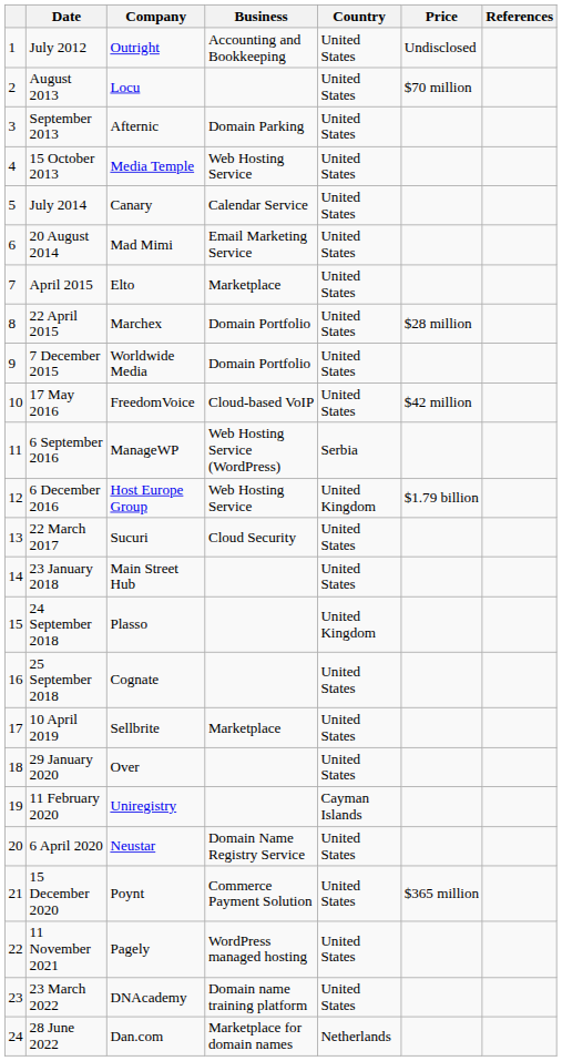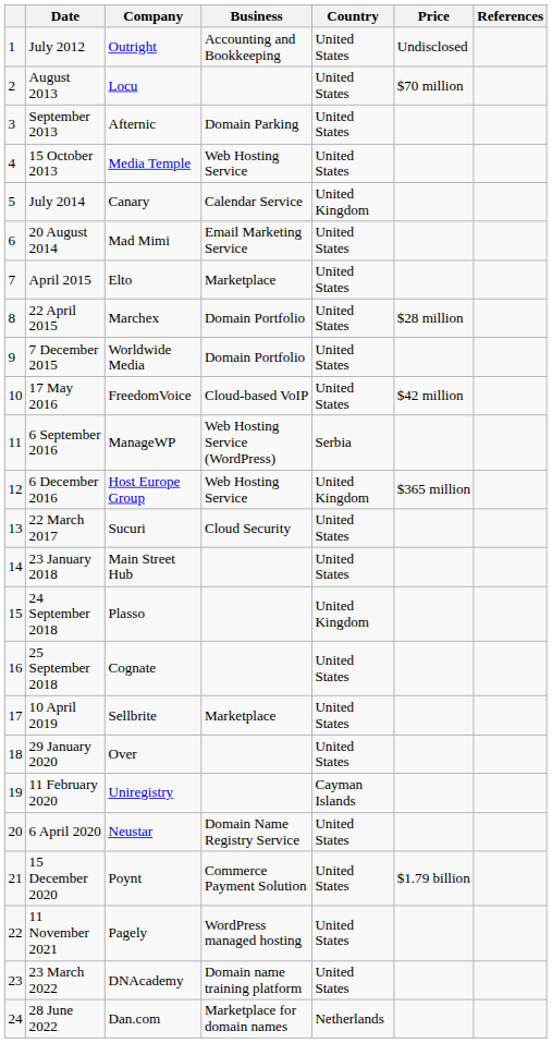 <table class="wikitable">
 <tr>
 <th></th>
 <th>Date</th>
 <th>Company</th>
 <th>Business</th>
 <th>Country</th>
 <th>Price</th>
 <th>References</th>
 </tr>
 <tr>
 <td>1</td>
 <td>July 2012</td>
 <td><a href='#'>Outright</a></td>
 <td>Accounting and Bookkeeping</td>
 <td>United States</td>
 <td>Undisclosed</td>
 <td></td>
 </tr>
 <tr>
 <td>2</td>
 <td>August 2013</td>
 <td><a href='#'>Locu</a></td>
 <td></td>
 <td>United States</td>
 <td>$70 million</td>
 <td></td>
 </tr>
 <tr>
 <td>3</td>
 <td>September 2013</td>
 <td>Afternic</td>
 <td>Domain Parking</td>
 <td>United States</td>
 <td></td>
 <td></td>
 </tr>
 <tr>
 <td>4</td>
 <td>15 October 2013</td>
 <td><a href='#'>Media Temple</a></td>
 <td>Web Hosting Service</td>
 <td>United States</td>
 <td></td>
 <td></td>
 </tr>
 <tr>
 <td>5</td>
 <td>July 2014</td>
 <td>Canary</td>
 <td>Calendar Service</td>
-<td>United States</td>
+<td>United Kingdom</td>
 <td></td>
 <td></td>
 </tr>
 <tr>
 <td>6</td>
 <td>20 August 2014</td>
 <td>Mad Mimi</td>
 <td>Email Marketing Service</td>
 <td>United States</td>
 <td></td>
 <td></td>
 </tr>
 <tr>
 <td>7</td>
 <td>April 2015</td>
 <td>Elto</td>
 <td>Marketplace</td>
 <td>United States</td>
 <td></td>
 <td></td>
 </tr>
 <tr>
 <td>8</td>
 <td>22 April 2015</td>
 <td>Marchex</td>
 <td>Domain Portfolio</td>
 <td>United States</td>
 <td>$28 million</td>
 <td></td>
 </tr>
 <tr>
 <td>9</td>
 <td>7 December 2015</td>
 <td>Worldwide Media</td>
 <td>Domain Portfolio</td>
 <td>United States</td>
 <td></td>
 <td></td>
 </tr>
 <tr>
 <td>10</td>
 <td>17 May 2016</td>
 <td>FreedomVoice</td>
 <td>Cloud-based VoIP</td>
 <td>United States</td>
 <td>$42 million</td>
 <td></td>
 </tr>
 <tr>
 <td>11</td>
 <td>6 September 2016</td>
 <td>ManageWP</td>
 <td>Web Hosting Service (WordPress)</td>
 <td>Serbia</td>
 <td></td>
 <td></td>
 </tr>
 <tr>
 <td>12</td>
 <td>6 December 2016</td>
 <td><a href='#'>Host Europe Group</a></td>
 <td>Web Hosting Service</td>
 <td>United Kingdom</td>
-<td>$1.79 billion</td>
+<td>$365 million</td>
 <td></td>
 </tr>
 <tr>
 <td>13</td>
 <td>22 March 2017</td>
 <td>Sucuri</td>
 <td>Cloud Security</td>
 <td>United States</td>
 <td></td>
 <td></td>
 </tr>
 <tr>
 <td>14</td>
 <td>23 January 2018</td>
 <td>Main Street Hub</td>
 <td></td>
 <td>United States</td>
 <td></td>
 <td></td>
 </tr>
 <tr>
 <td>15</td>
 <td>24 September 2018</td>
 <td>Plasso</td>
 <td></td>
 <td>United Kingdom</td>
 <td></td>
 <td></td>
 </tr>
 <tr>
 <td>16</td>
 <td>25 September 2018</td>
 <td>Cognate</td>
 <td></td>
 <td>United States</td>
 <td></td>
 <td></td>
 </tr>
 <tr>
 <td>17</td>
 <td>10 April 2019</td>
 <td>Sellbrite</td>
 <td>Marketplace</td>
 <td>United States</td>
 <td></td>
 <td></td>
 </tr>
 <tr>
 <td>18</td>
 <td>29 January 2020</td>
 <td>Over</td>
 <td></td>
 <td>United States</td>
 <td></td>
 <td></td>
 </tr>
 <tr>
 <td>19</td>
 <td>11 February 2020</td>
 <td><a href='#'>Uniregistry</a></td>
 <td></td>
 <td>Cayman Islands</td>
 <td></td>
 <td></td>
 </tr>
 <tr>
 <td>20</td>
 <td>6 April 2020</td>
 <td><a href='#'>Neustar</a></td>
 <td>Domain Name Registry Service</td>
 <td>United States</td>
 <td></td>
 <td></td>
 </tr>
 <tr>
 <td>21</td>
 <td>15 December 2020</td>
 <td>Poynt</td>
 <td>Commerce Payment Solution</td>
 <td>United States</td>
-<td>$365 million</td>
+<td>$1.79 billion</td>
 <td></td>
 </tr>
 <tr>
 <td>22</td>
 <td>11 November 2021</td>
 <td>Pagely</td>
 <td>WordPress managed hosting</td>
 <td>United States</td>
 <td></td>
 <td></td>
 </tr>
 <tr>
 <td>23</td>
 <td>23 March 2022</td>
 <td>DNAcademy</td>
 <td>Domain name training platform</td>
 <td>United States</td>
 <td></td>
 <td></td>
 </tr>
 <tr>
 <td>24</td>
 <td>28 June 2022</td>
 <td>Dan.com</td>
 <td>Marketplace for domain names</td>
 <td>Netherlands</td>
 <td></td>
 <td></td>
 </tr>
 </table>
